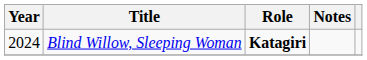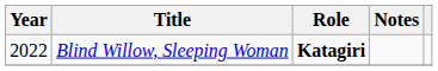 <table class="wikitable ">
 <tr>
 <th>Year</th>
 <th>Title</th>
 <th>Role</th>
 <th>Notes</th>
 <th></th>
 </tr>
 <tr>
-<td>2024</td>
+<td>2022</td>
 <td><em><a href='#'>Blind Willow, Sleeping Woman</a></em></td>
 <td><strong>Katagiri</strong></td>
 <td></td>
 <td></td>
 </tr>
 <tr>
 </tr>
 </table>
